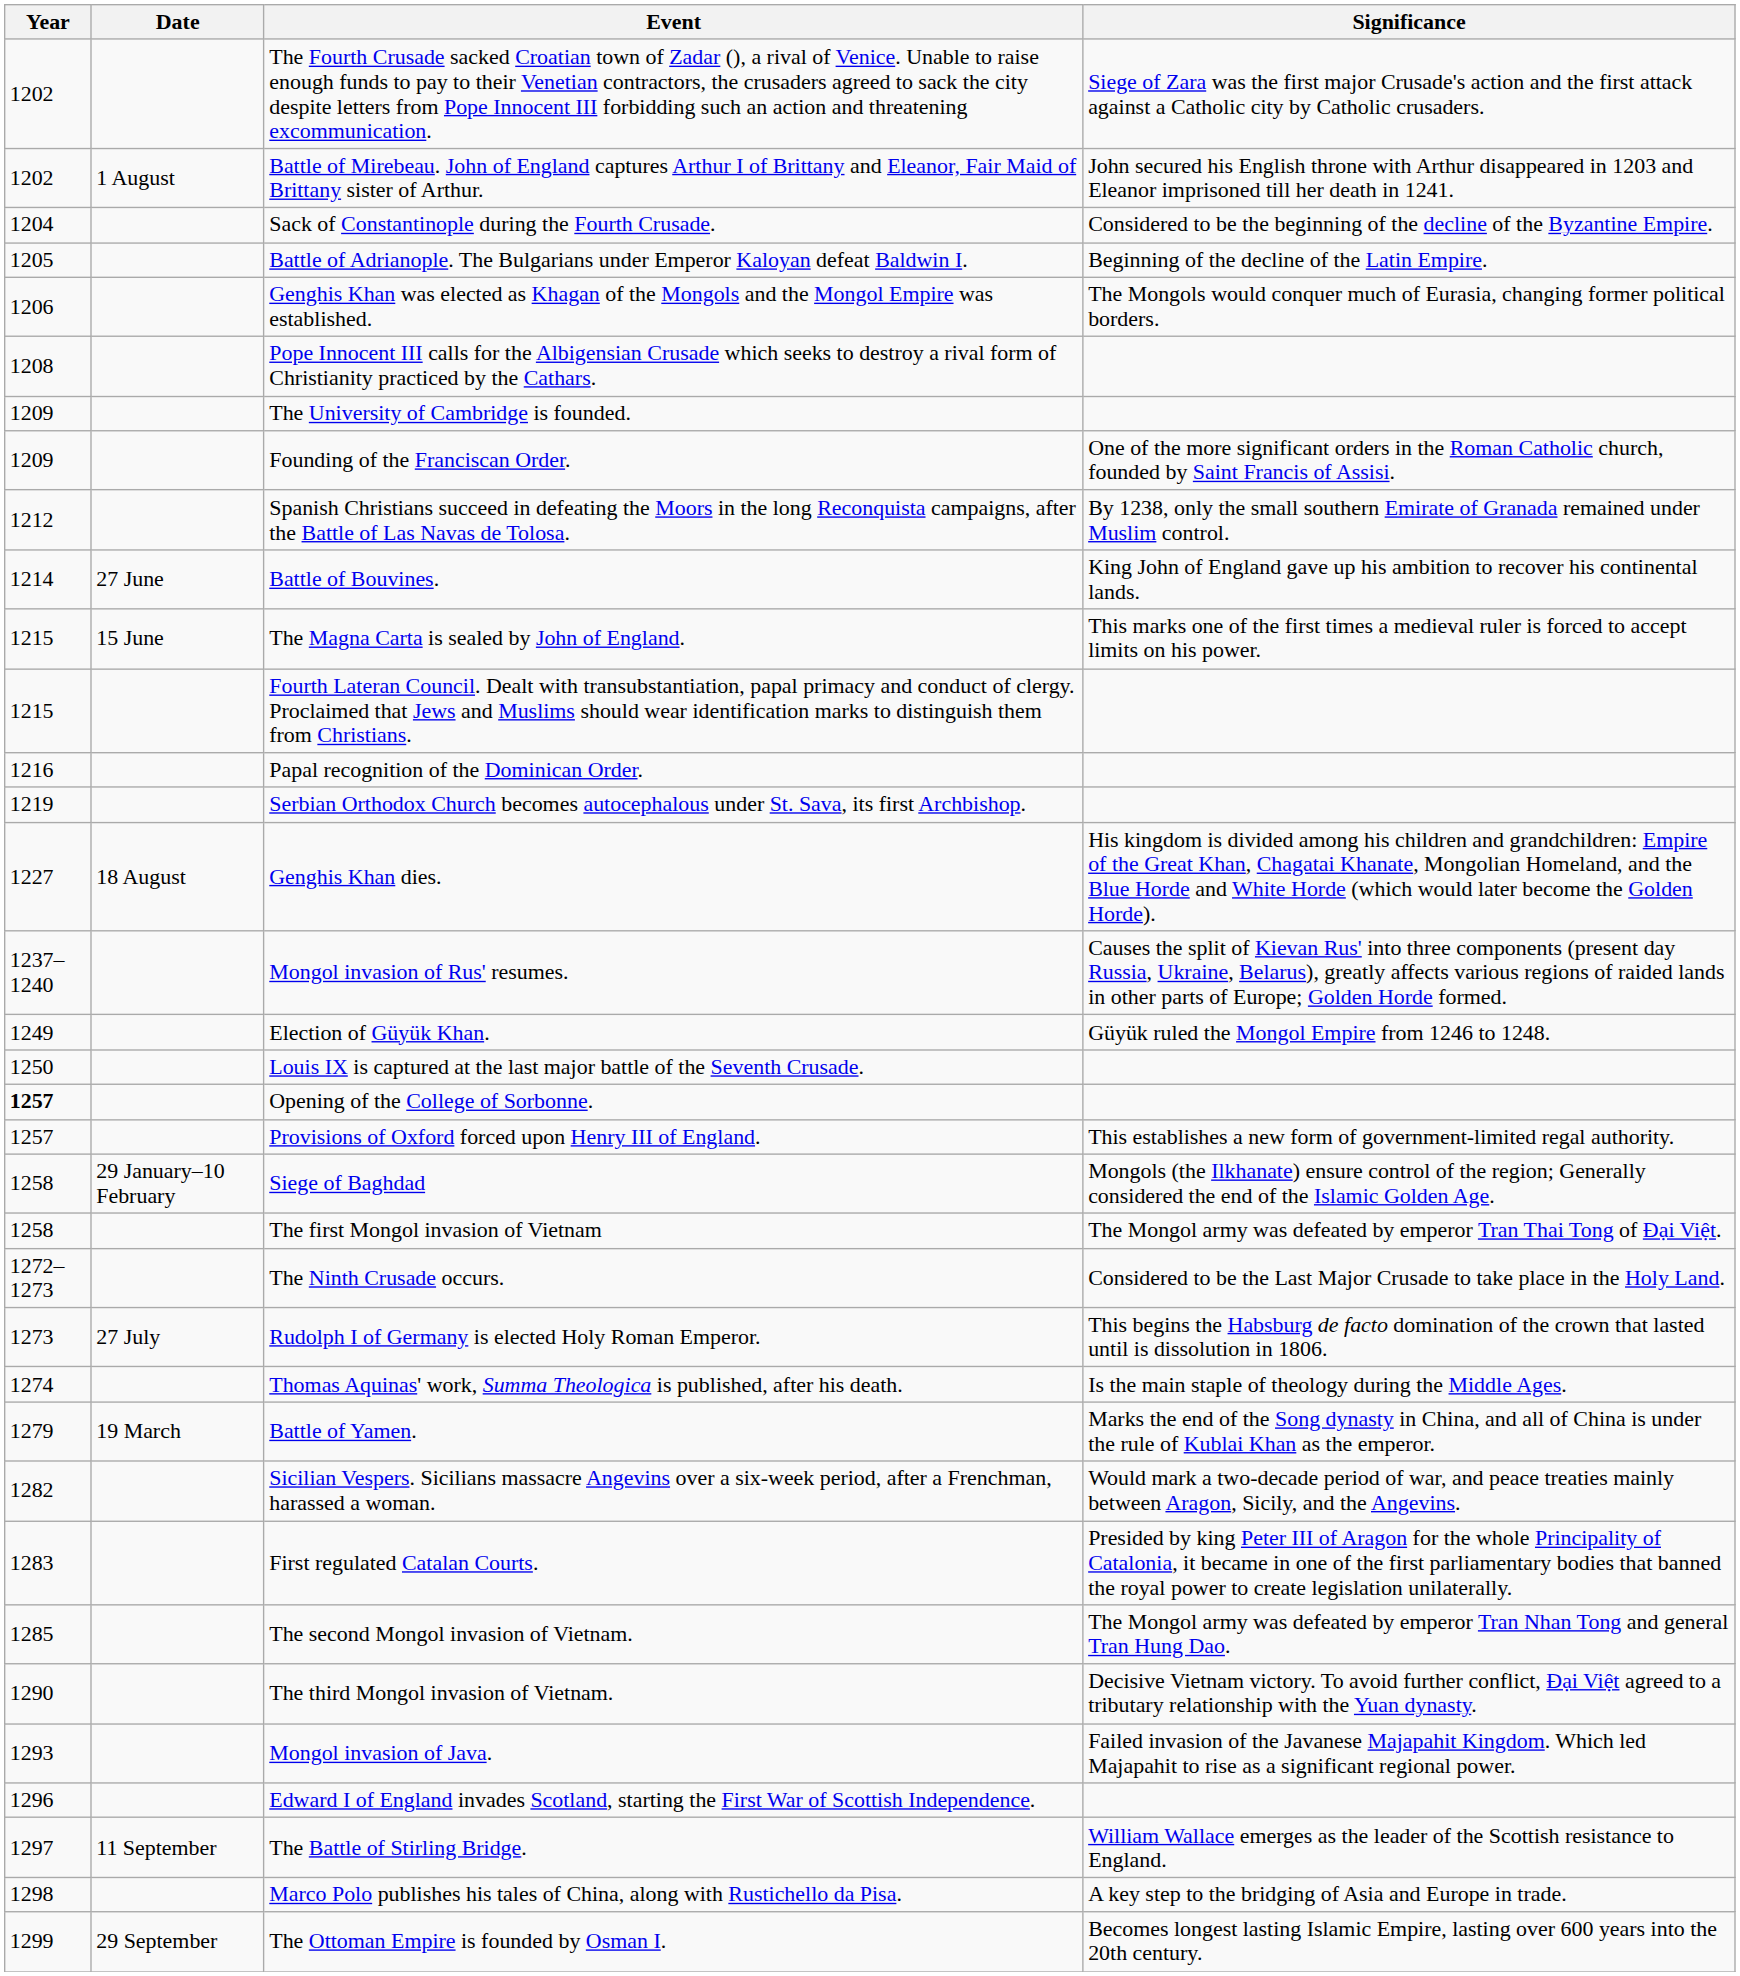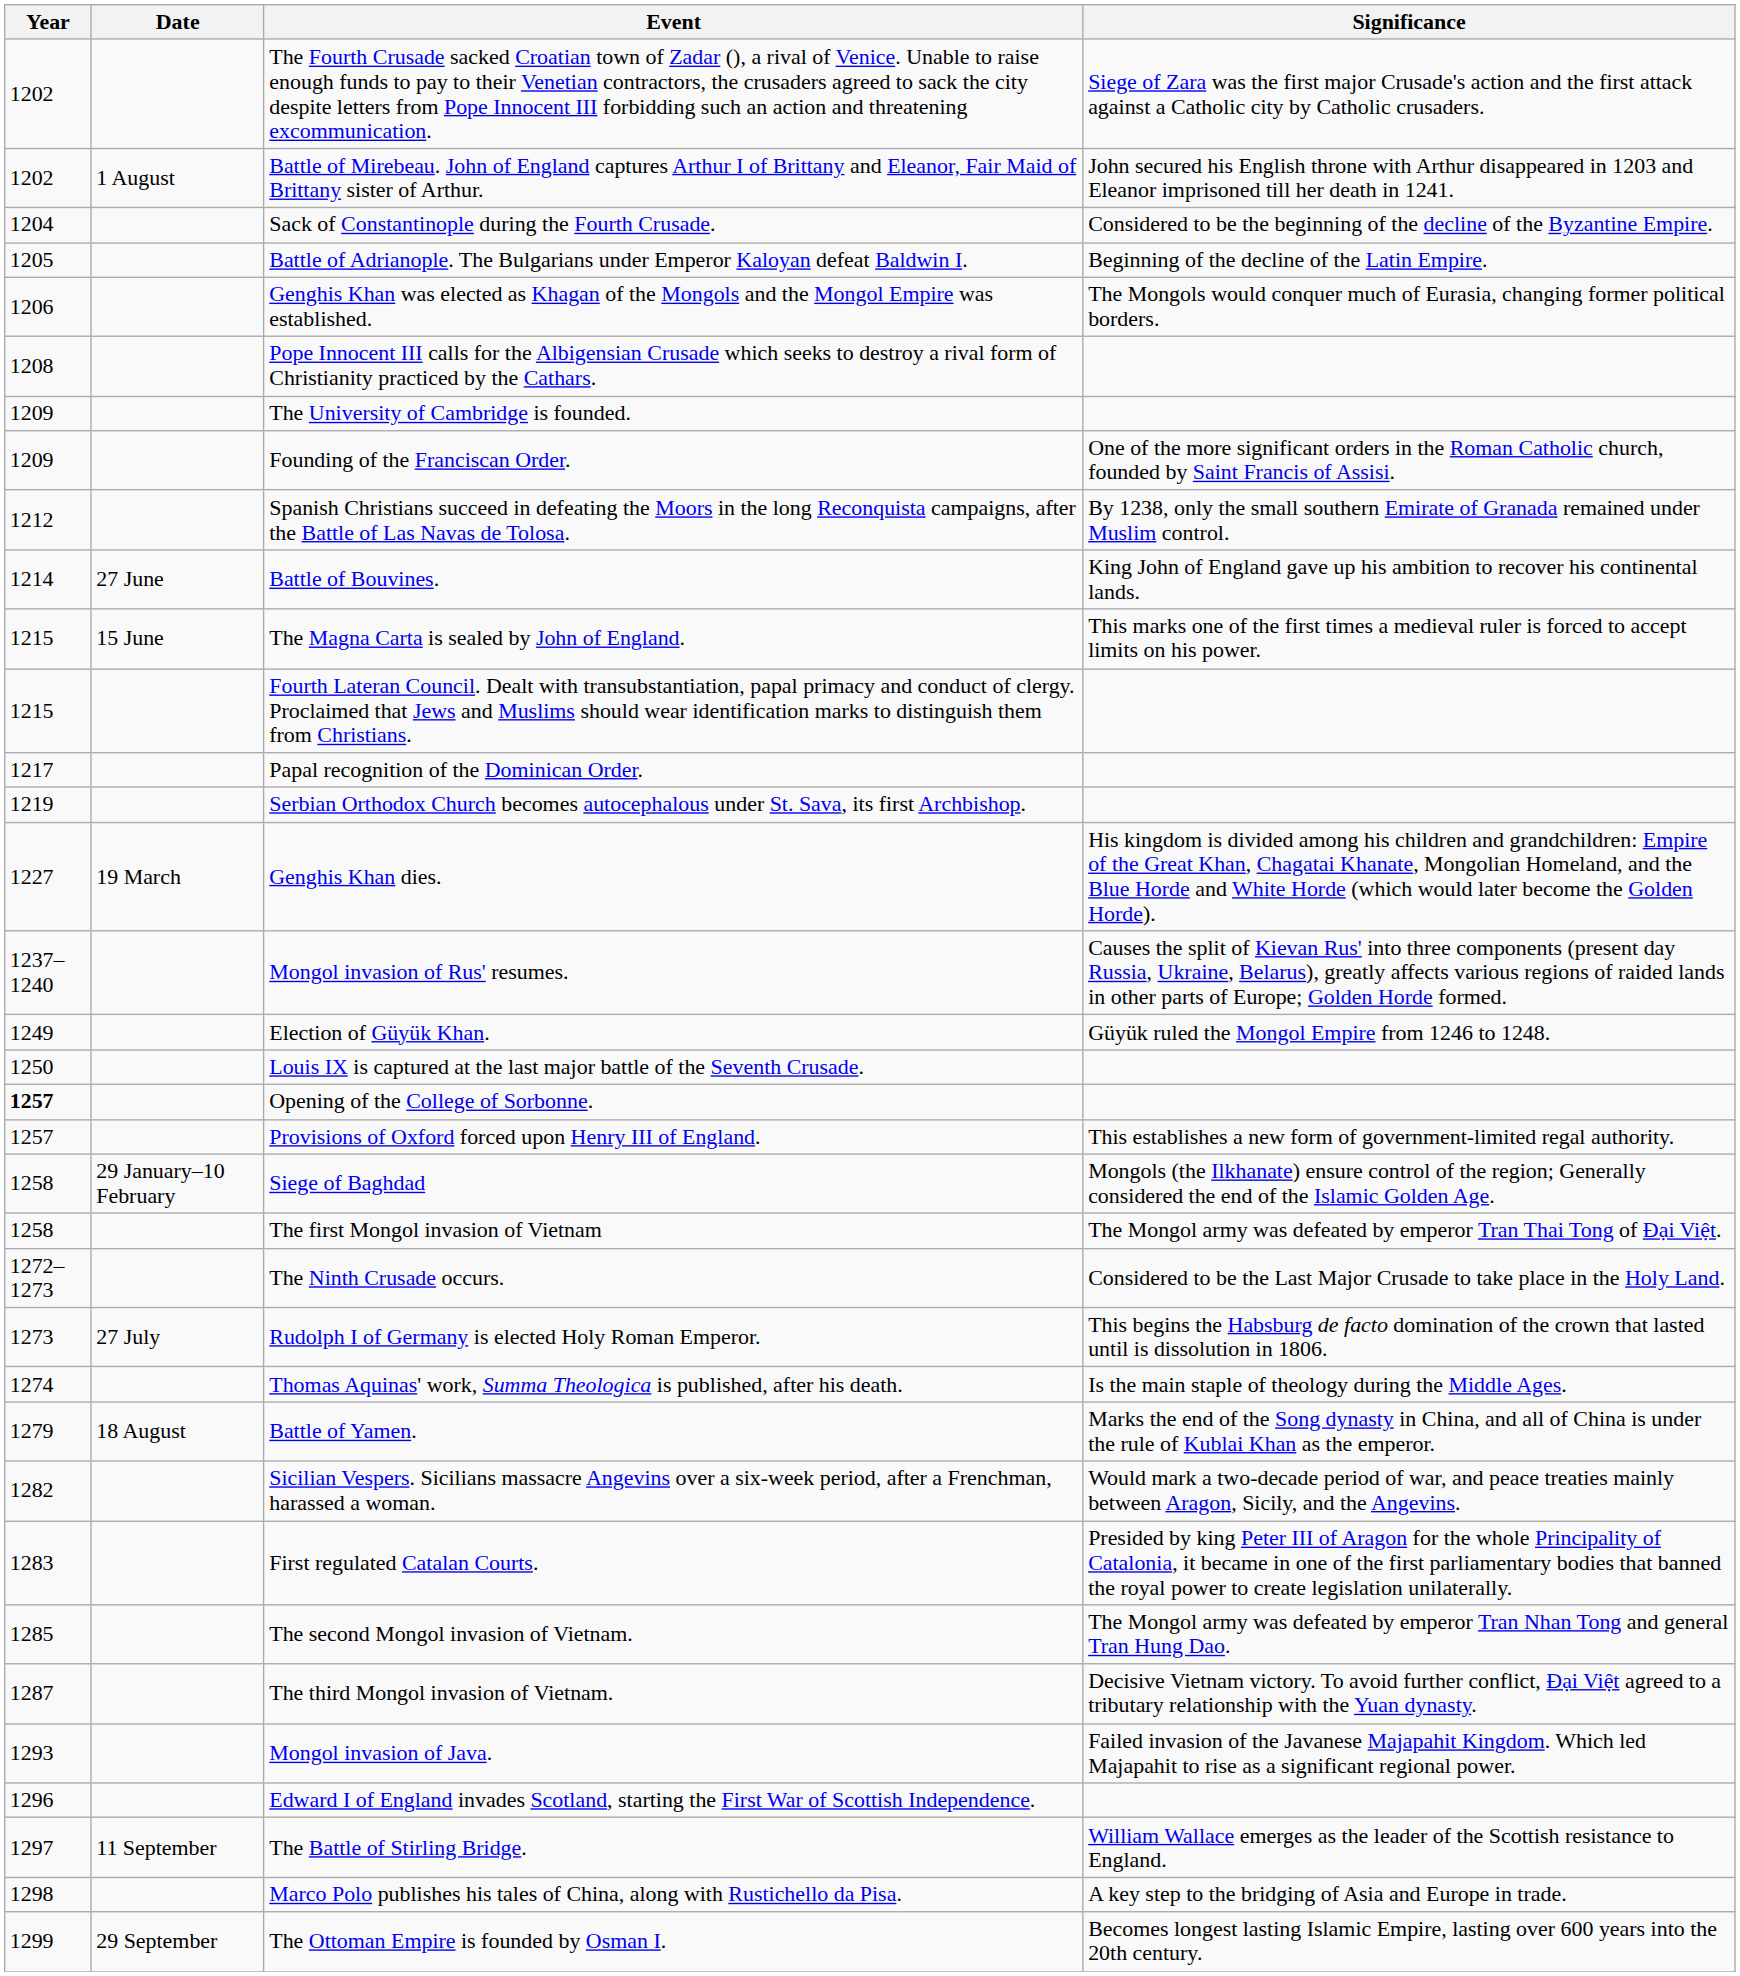 <table class="wikitable" style="width:100%;">
 <tr>
 <th style="width:5%">Year</th>
 <th style="width:10%">Date</th>
 <th>Event</th>
 <th>Significance</th>
 </tr>
 <tr>
 <td>1202</td>
 <td></td>
 <td>The <a href='#'>Fourth Crusade</a> sacked <a href='#'>Croatian</a> town of <a href='#'>Zadar</a> (), a rival of <a href='#'>Venice</a>. Unable to raise enough funds to pay to their <a href='#'>Venetian</a> contractors, the crusaders agreed to sack the city despite letters from <a href='#'>Pope Innocent III</a> forbidding such an action and threatening <a href='#'>excommunication</a>.</td>
 <td><a href='#'>Siege of Zara</a> was the first major Crusade's action and the first attack against a Catholic city by Catholic crusaders.</td>
 </tr>
 <tr>
 <td>1202</td>
 <td>1 August</td>
 <td><a href='#'>Battle of Mirebeau</a>. <a href='#'>John of England</a> captures <a href='#'>Arthur I of Brittany</a> and <a href='#'>Eleanor, Fair Maid of Brittany</a> sister of Arthur.</td>
 <td>John secured his English throne with Arthur disappeared in 1203 and Eleanor imprisoned till her death in 1241.</td>
 </tr>
 <tr>
 <td>1204</td>
 <td></td>
 <td>Sack of <a href='#'>Constantinople</a> during the <a href='#'>Fourth Crusade</a>.</td>
 <td>Considered to be the beginning of the <a href='#'>decline</a> of the <a href='#'>Byzantine Empire</a>.</td>
 </tr>
 <tr>
 <td>1205</td>
 <td></td>
 <td><a href='#'>Battle of Adrianople</a>. The Bulgarians under Emperor <a href='#'>Kaloyan</a> defeat <a href='#'>Baldwin I</a>.</td>
 <td>Beginning of the decline of the <a href='#'>Latin Empire</a>.</td>
 </tr>
 <tr>
 <td>1206</td>
 <td></td>
 <td><a href='#'>Genghis Khan</a> was elected as <a href='#'>Khagan</a> of the <a href='#'>Mongols</a> and the <a href='#'>Mongol Empire</a> was established.</td>
 <td>The Mongols would conquer much of Eurasia, changing former political borders.</td>
 </tr>
 <tr>
 <td>1208</td>
 <td></td>
 <td><a href='#'>Pope Innocent III</a> calls for the <a href='#'>Albigensian Crusade</a> which seeks to destroy a rival form of Christianity practiced by the <a href='#'>Cathars</a>.</td>
 </tr>
 <tr>
 <td>1209</td>
 <td></td>
 <td>The <a href='#'>University of Cambridge</a> is founded.</td>
 <td></td>
 </tr>
 <tr>
 <td>1209</td>
 <td></td>
 <td>Founding of the <a href='#'>Franciscan Order</a>.</td>
 <td>One of the more significant orders in the <a href='#'>Roman Catholic</a> church, founded by <a href='#'>Saint Francis of Assisi</a>.</td>
 </tr>
 <tr>
 <td>1212</td>
 <td></td>
 <td>Spanish Christians succeed in defeating the <a href='#'>Moors</a> in the long <a href='#'>Reconquista</a> campaigns, after the <a href='#'>Battle of Las Navas de Tolosa</a>.</td>
 <td>By 1238, only the small southern <a href='#'>Emirate of Granada</a> remained under <a href='#'>Muslim</a> control.</td>
 </tr>
 <tr>
 <td>1214</td>
 <td>27 June</td>
 <td><a href='#'>Battle of Bouvines</a>.</td>
 <td>King John of England gave up his ambition to recover his continental lands.</td>
 </tr>
 <tr>
 <td>1215</td>
 <td>15 June</td>
 <td>The <a href='#'>Magna Carta</a> is sealed by <a href='#'>John of England</a>.</td>
 <td>This marks one of the first times a medieval ruler is forced to accept limits on his power.</td>
 </tr>
 <tr>
 <td>1215</td>
 <td></td>
 <td><a href='#'>Fourth Lateran Council</a>. Dealt with transubstantiation, papal primacy and conduct of clergy. Proclaimed that <a href='#'>Jews</a> and <a href='#'>Muslims</a> should wear identification marks to distinguish them from <a href='#'>Christians</a>.</td>
 <td></td>
 </tr>
 <tr>
-<td>1216</td>
+<td>1217</td>
 <td></td>
 <td>Papal recognition of the <a href='#'>Dominican Order</a>.</td>
 <td></td>
 </tr>
 <tr>
 <td>1219</td>
 <td></td>
 <td><a href='#'>Serbian Orthodox Church</a> becomes <a href='#'>autocephalous</a> under <a href='#'>St. Sava</a>, its first <a href='#'>Archbishop</a>.</td>
 </tr>
 <tr>
 <td>1227</td>
-<td>18 August</td>
+<td>19 March</td>
 <td><a href='#'>Genghis Khan</a> dies.</td>
 <td>His kingdom is divided among his children and grandchildren: <a href='#'>Empire of the Great Khan</a>, <a href='#'>Chagatai Khanate</a>, Mongolian Homeland, and the <a href='#'>Blue Horde</a> and <a href='#'>White Horde</a> (which would later become the <a href='#'>Golden Horde</a>).</td>
 </tr>
 <tr>
 <td>1237–1240</td>
 <td></td>
 <td><a href='#'>Mongol invasion of Rus'</a> resumes.</td>
 <td>Causes the split of <a href='#'>Kievan Rus'</a> into three components (present day <a href='#'>Russia</a>, <a href='#'>Ukraine</a>, <a href='#'>Belarus</a>), greatly affects various regions of raided lands in other parts of Europe; <a href='#'>Golden Horde</a> formed.</td>
 </tr>
 <tr>
 <td>1249</td>
 <td></td>
 <td>Election of <a href='#'>Güyük Khan</a>.</td>
 <td>Güyük ruled the <a href='#'>Mongol Empire</a> from 1246 to 1248.</td>
 </tr>
 <tr>
 <td>1250</td>
 <td></td>
 <td><a href='#'>Louis IX</a> is captured at the last major battle of the <a href='#'>Seventh Crusade</a>.</td>
 <td></td>
 </tr>
 <tr>
 <td><strong>1257</strong></td>
 <td></td>
 <td>Opening of the <a href='#'>College of Sorbonne</a>.</td>
 <td></td>
 </tr>
 <tr>
 <td>1257</td>
 <td></td>
 <td><a href='#'>Provisions of Oxford</a> forced upon <a href='#'>Henry III of England</a>.</td>
 <td>This establishes a new form of government-limited regal authority.</td>
 </tr>
 <tr>
 <td>1258</td>
 <td>29 January–10 February</td>
 <td><a href='#'>Siege of Baghdad</a></td>
 <td>Mongols (the <a href='#'>Ilkhanate</a>) ensure control of the region; Generally considered the end of the <a href='#'>Islamic Golden Age</a>.</td>
 </tr>
 <tr>
 <td>1258</td>
 <td></td>
 <td>The first Mongol invasion of Vietnam</td>
 <td>The Mongol army was defeated by emperor <a href='#'>Tran Thai Tong</a> of <a href='#'>Đại Việt</a>.</td>
 </tr>
 <tr>
 <td>1272–1273</td>
 <td></td>
 <td>The <a href='#'>Ninth Crusade</a> occurs.</td>
 <td>Considered to be the Last Major Crusade to take place in the <a href='#'>Holy Land</a>.</td>
 </tr>
 <tr>
 <td>1273</td>
 <td>27 July</td>
 <td><a href='#'>Rudolph I of Germany</a> is elected Holy Roman Emperor.</td>
 <td>This begins the <a href='#'>Habsburg</a> <em>de facto</em> domination of the crown that lasted until is dissolution in 1806.</td>
 </tr>
 <tr>
 <td>1274</td>
 <td></td>
 <td><a href='#'>Thomas Aquinas</a>' work, <em><a href='#'>Summa Theologica</a></em> is published, after his death.</td>
 <td>Is the main staple of theology during the <a href='#'>Middle Ages</a>.</td>
 </tr>
 <tr>
 <td>1279</td>
-<td>19 March</td>
+<td>18 August</td>
 <td><a href='#'>Battle of Yamen</a>.</td>
 <td>Marks the end of the <a href='#'>Song dynasty</a> in China, and all of China is under the rule of <a href='#'>Kublai Khan</a> as the emperor.</td>
 </tr>
 <tr>
 <td>1282</td>
 <td></td>
 <td><a href='#'>Sicilian Vespers</a>. Sicilians massacre <a href='#'>Angevins</a> over a six-week period, after a Frenchman, harassed a woman.</td>
 <td>Would mark a two-decade period of war, and peace treaties mainly between <a href='#'>Aragon</a>, Sicily, and the <a href='#'>Angevins</a>.</td>
 </tr>
 <tr>
 <td>1283</td>
 <td></td>
 <td>First regulated <a href='#'>Catalan Courts</a>.</td>
 <td>Presided by king <a href='#'>Peter III of Aragon</a> for the whole <a href='#'>Principality of Catalonia</a>, it became in one of the first parliamentary bodies that banned the royal power to create legislation unilaterally.</td>
 </tr>
 <tr>
 <td>1285</td>
 <td></td>
 <td>The second Mongol invasion of Vietnam.</td>
 <td>The Mongol army was defeated by emperor <a href='#'>Tran Nhan Tong</a> and general <a href='#'>Tran Hung Dao</a>.</td>
 </tr>
 <tr>
-<td>1290</td>
+<td>1287</td>
 <td></td>
 <td>The third Mongol invasion of Vietnam.</td>
 <td>Decisive Vietnam victory. To avoid further conflict, <a href='#'>Đại Việt</a> agreed to a tributary relationship with the <a href='#'>Yuan dynasty</a>.</td>
 </tr>
 <tr>
 <td>1293</td>
 <td></td>
 <td><a href='#'>Mongol invasion of Java</a>.</td>
 <td>Failed invasion of the Javanese <a href='#'>Majapahit Kingdom</a>. Which led Majapahit to rise as a significant regional power.</td>
 </tr>
 <tr>
 <td>1296</td>
 <td></td>
 <td><a href='#'>Edward I of England</a> invades <a href='#'>Scotland</a>, starting the <a href='#'>First War of Scottish Independence</a>.</td>
 <td></td>
 </tr>
 <tr>
 <td>1297</td>
 <td>11 September</td>
 <td>The <a href='#'>Battle of Stirling Bridge</a>.</td>
 <td><a href='#'>William Wallace</a> emerges as the leader of the Scottish resistance to England.</td>
 </tr>
 <tr>
 <td>1298</td>
 <td></td>
 <td><a href='#'>Marco Polo</a> publishes his tales of China, along with <a href='#'>Rustichello da Pisa</a>.</td>
 <td>A key step to the bridging of Asia and Europe in trade.</td>
 </tr>
 <tr>
 <td>1299</td>
 <td>29 September</td>
 <td>The <a href='#'>Ottoman Empire</a> is founded by <a href='#'>Osman I</a>.</td>
 <td>Becomes longest lasting Islamic Empire, lasting over 600 years into the 20th century.</td>
 </tr>
 </table>
